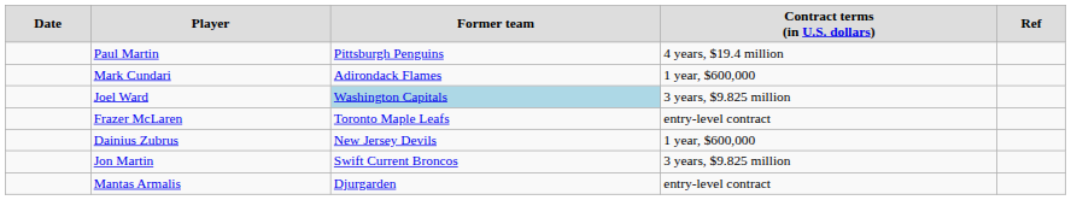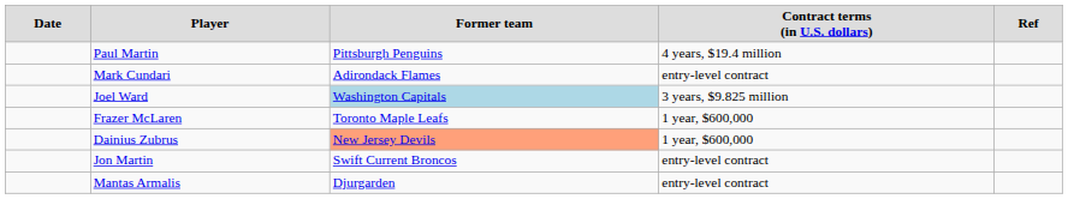 <table class="wikitable" width=98%>
 <tr align="center" bgcolor="#dddddd">
 <td><strong>Date</strong></td>
 <td><strong>Player</strong></td>
 <td><strong>Former team</strong></td>
 <td><strong>Contract terms</strong><br><strong>(in <a href='#'>U.S. dollars</a>)</strong></td>
 <td><strong>Ref</strong></td>
 </tr>
 <tr>
 <td></td>
 <td><a href='#'>Paul Martin</a></td>
 <td><a href='#'>Pittsburgh Penguins</a></td>
 <td>4 years, $19.4 million</td>
 <td></td>
 </tr>
 <tr>
 <td></td>
 <td><a href='#'>Mark Cundari</a></td>
 <td><a href='#'>Adirondack Flames</a></td>
-<td>1 year, $600,000</td>
+<td>entry-level contract</td>
 <td></td>
 </tr>
 <tr>
 <td></td>
 <td><a href='#'>Joel Ward</a></td>
 <td style="background: lightblue;"><a href='#'>Washington Capitals</a></td>
 <td>3 years, $9.825 million</td>
 <td></td>
 </tr>
 <tr>
 <td></td>
 <td><a href='#'>Frazer McLaren</a></td>
 <td><a href='#'>Toronto Maple Leafs</a></td>
-<td>entry-level contract</td>
+<td>1 year, $600,000</td>
 <td></td>
 </tr>
 <tr>
 <td></td>
 <td><a href='#'>Dainius Zubrus</a></td>
-<td><a href='#'>New Jersey Devils</a></td>
+<td style="background: lightsalmon;"><a href='#'>New Jersey Devils</a></td>
 <td>1 year, $600,000</td>
 <td></td>
 </tr>
 <tr>
 <td></td>
 <td><a href='#'>Jon Martin</a></td>
 <td><a href='#'>Swift Current Broncos</a></td>
-<td>3 years, $9.825 million</td>
+<td>entry-level contract</td>
 <td></td>
 </tr>
 <tr>
 <td></td>
 <td><a href='#'>Mantas Armalis</a></td>
 <td><a href='#'>Djurgarden</a></td>
 <td>entry-level contract</td>
 <td></td>
 </tr>
 </table>
